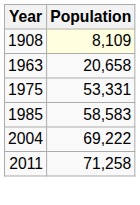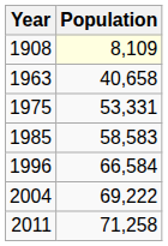 <table class="wikitable" style="line-height:1.1em;">
 <tr>
 <th>Year</th>
 <th>Population</th>
 </tr>
 <tr align="right">
 <td>1908</td>
 <td style="background: lightyellow;">8,109</td>
 </tr>
 <tr align="right">
 <td>1963</td>
-<td>20,658</td>
+<td>40,658</td>
 </tr>
 <tr align="right">
 <td>1975</td>
 <td>53,331</td>
 </tr>
 <tr align="right">
 <td>1985</td>
 <td>58,583</td>
 </tr>
 <tr align="right">
+<td>1996</td>
+<td>66,584</td>
+</tr>
+<tr align="right">
 <td>2004</td>
 <td>69,222</td>
 </tr>
 <tr align="right">
 <td>2011</td>
 <td>71,258</td>
 </tr>
 </table>
